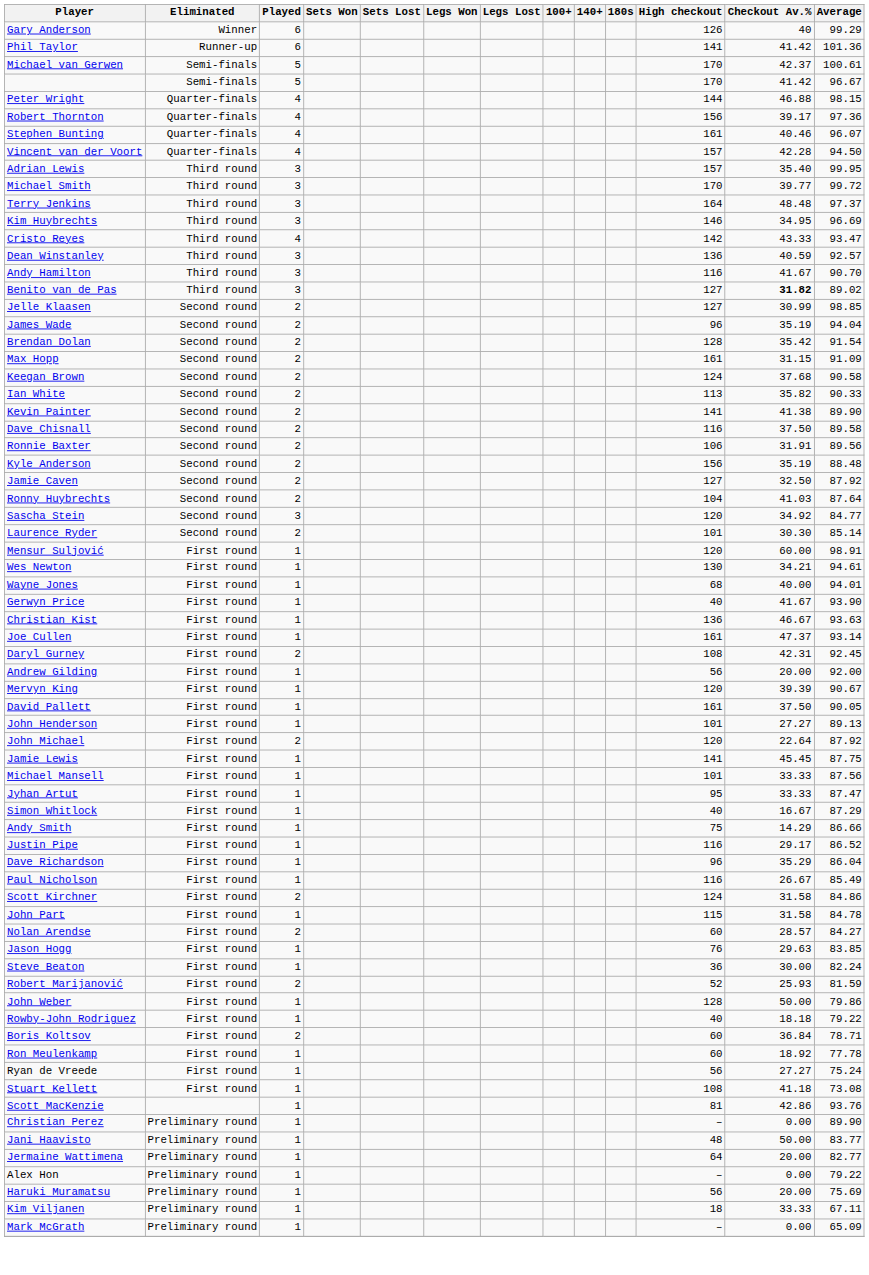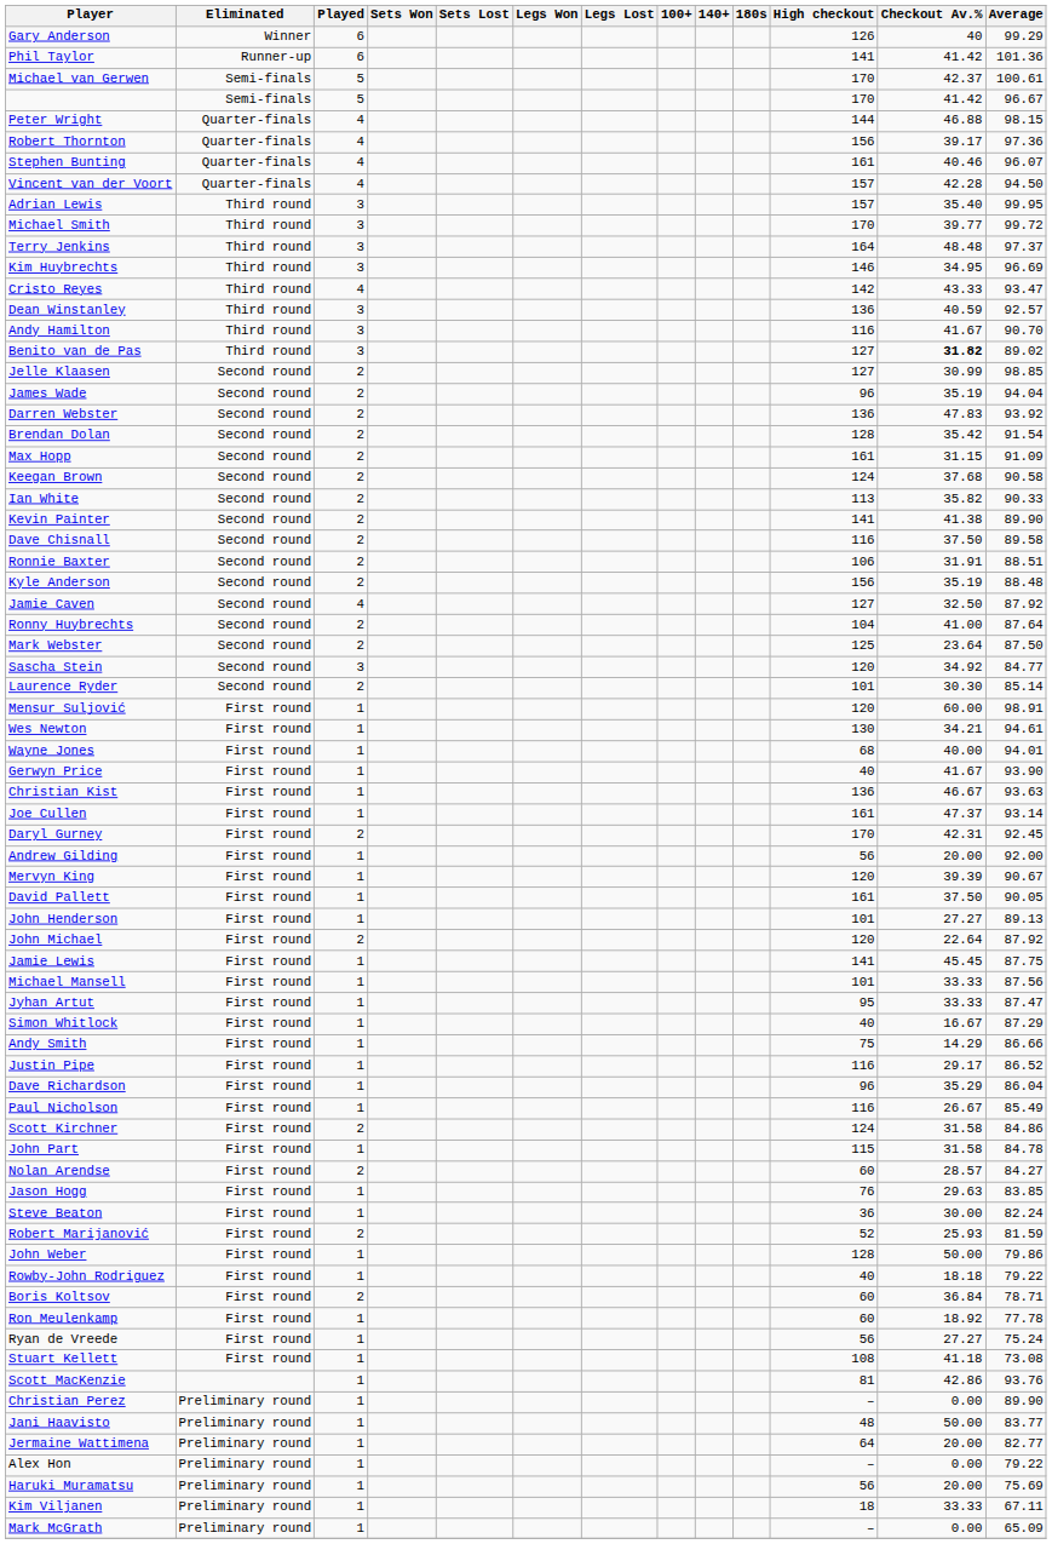 <table class="wikitable sortable" style="font-size: 95%; text-align: right">
 <tr>
 <th>Player</th>
 <th>Eliminated</th>
 <th>Played</th>
 <th>Sets Won</th>
 <th>Sets Lost</th>
 <th>Legs Won</th>
 <th>Legs Lost</th>
 <th>100+</th>
 <th>140+</th>
 <th>180s</th>
 <th>High checkout</th>
 <th>Checkout Av.%</th>
 <th>Average</th>
 </tr>
 <tr>
 <td align="left"> <a href='#'>Gary Anderson</a></td>
 <td>Winner</td>
 <td>6</td>
 <td></td>
 <td></td>
 <td></td>
 <td></td>
 <td></td>
 <td></td>
 <td></td>
 <td>126</td>
 <td>40</td>
 <td>99.29</td>
 </tr>
 <tr>
 <td align="left"> <a href='#'>Phil Taylor</a></td>
 <td>Runner-up</td>
 <td>6</td>
 <td></td>
 <td></td>
 <td></td>
 <td></td>
 <td></td>
 <td></td>
 <td></td>
 <td>141</td>
 <td>41.42</td>
 <td>101.36</td>
 </tr>
 <tr>
 <td align="left"> <a href='#'>Michael van Gerwen</a></td>
 <td>Semi-finals</td>
 <td>5</td>
 <td></td>
 <td></td>
 <td></td>
 <td></td>
 <td></td>
 <td></td>
 <td></td>
 <td>170</td>
 <td>42.37</td>
 <td>100.61</td>
 </tr>
 <tr>
 <td align="left"></td>
 <td>Semi-finals</td>
 <td>5</td>
 <td></td>
 <td></td>
 <td></td>
 <td></td>
 <td></td>
 <td></td>
 <td></td>
 <td>170</td>
 <td>41.42</td>
 <td>96.67</td>
 </tr>
 <tr>
 <td align="left"> <a href='#'>Peter Wright</a></td>
 <td>Quarter-finals</td>
 <td>4</td>
 <td></td>
 <td></td>
 <td></td>
 <td></td>
 <td></td>
 <td></td>
 <td></td>
 <td>144</td>
 <td>46.88</td>
 <td>98.15</td>
 </tr>
 <tr>
 <td align="left"> <a href='#'>Robert Thornton</a></td>
 <td>Quarter-finals</td>
 <td>4</td>
 <td></td>
 <td></td>
 <td></td>
 <td></td>
 <td></td>
 <td></td>
 <td></td>
 <td>156</td>
 <td>39.17</td>
 <td>97.36</td>
 </tr>
 <tr>
 <td align="left"> <a href='#'>Stephen Bunting</a></td>
 <td>Quarter-finals</td>
 <td>4</td>
 <td></td>
 <td></td>
 <td></td>
 <td></td>
 <td></td>
 <td></td>
 <td></td>
 <td>161</td>
 <td>40.46</td>
 <td>96.07</td>
 </tr>
 <tr>
 <td align="left"> <a href='#'>Vincent van der Voort</a></td>
 <td>Quarter-finals</td>
 <td>4</td>
 <td></td>
 <td></td>
 <td></td>
 <td></td>
 <td></td>
 <td></td>
 <td></td>
 <td>157</td>
 <td>42.28</td>
 <td>94.50</td>
 </tr>
 <tr>
 <td align="left"> <a href='#'>Adrian Lewis</a></td>
 <td>Third round</td>
 <td>3</td>
 <td></td>
 <td></td>
 <td></td>
 <td></td>
 <td></td>
 <td></td>
 <td></td>
 <td>157</td>
 <td>35.40</td>
 <td>99.95</td>
 </tr>
 <tr>
 <td align="left"> <a href='#'>Michael Smith</a></td>
 <td>Third round</td>
 <td>3</td>
 <td></td>
 <td></td>
 <td></td>
 <td></td>
 <td></td>
 <td></td>
 <td></td>
 <td>170</td>
 <td>39.77</td>
 <td>99.72</td>
 </tr>
 <tr>
 <td align="left"> <a href='#'>Terry Jenkins</a></td>
 <td>Third round</td>
 <td>3</td>
 <td></td>
 <td></td>
 <td></td>
 <td></td>
 <td></td>
 <td></td>
 <td></td>
 <td>164</td>
 <td>48.48</td>
 <td>97.37</td>
 </tr>
 <tr>
 <td align="left"> <a href='#'>Kim Huybrechts</a></td>
 <td>Third round</td>
 <td>3</td>
 <td></td>
 <td></td>
 <td></td>
 <td></td>
 <td></td>
 <td></td>
 <td></td>
 <td>146</td>
 <td>34.95</td>
 <td>96.69</td>
 </tr>
 <tr>
 <td align="left"> <a href='#'>Cristo Reyes</a></td>
 <td>Third round</td>
 <td>4</td>
 <td></td>
 <td></td>
 <td></td>
 <td></td>
 <td></td>
 <td></td>
 <td></td>
 <td>142</td>
 <td>43.33</td>
 <td>93.47</td>
 </tr>
 <tr>
 <td align="left"> <a href='#'>Dean Winstanley</a></td>
 <td>Third round</td>
 <td>3</td>
 <td></td>
 <td></td>
 <td></td>
 <td></td>
 <td></td>
 <td></td>
 <td></td>
 <td>136</td>
 <td>40.59</td>
 <td>92.57</td>
 </tr>
 <tr>
 <td align="left"> <a href='#'>Andy Hamilton</a></td>
 <td>Third round</td>
 <td>3</td>
 <td></td>
 <td></td>
 <td></td>
 <td></td>
 <td></td>
 <td></td>
 <td></td>
 <td>116</td>
 <td>41.67</td>
 <td>90.70</td>
 </tr>
 <tr>
 <td align="left"> <a href='#'>Benito van de Pas</a></td>
 <td>Third round</td>
 <td>3</td>
 <td></td>
 <td></td>
 <td></td>
 <td></td>
 <td></td>
 <td></td>
 <td></td>
 <td>127</td>
 <td><strong>31.82</strong></td>
 <td>89.02</td>
 </tr>
 <tr>
 <td align="left"> <a href='#'>Jelle Klaasen</a></td>
 <td>Second round</td>
 <td>2</td>
 <td></td>
 <td></td>
 <td></td>
 <td></td>
 <td></td>
 <td></td>
 <td></td>
 <td>127</td>
 <td>30.99</td>
 <td>98.85</td>
 </tr>
 <tr>
 <td align="left"> <a href='#'>James Wade</a></td>
 <td>Second round</td>
 <td>2</td>
 <td></td>
 <td></td>
 <td></td>
 <td></td>
 <td></td>
 <td></td>
 <td></td>
 <td>96</td>
 <td>35.19</td>
 <td>94.04</td>
 </tr>
 <tr>
+<td align="left"> <a href='#'>Darren Webster</a></td>
+<td>Second round</td>
+<td>2</td>
+<td></td>
+<td></td>
+<td></td>
+<td></td>
+<td></td>
+<td></td>
+<td></td>
+<td>136</td>
+<td>47.83</td>
+<td>93.92</td>
+</tr>
+<tr>
 <td align="left"> <a href='#'>Brendan Dolan</a></td>
 <td>Second round</td>
 <td>2</td>
 <td></td>
 <td></td>
 <td></td>
 <td></td>
 <td></td>
 <td></td>
 <td></td>
 <td>128</td>
 <td>35.42</td>
 <td>91.54</td>
 </tr>
 <tr>
 <td align="left"> <a href='#'>Max Hopp</a></td>
 <td>Second round</td>
 <td>2</td>
 <td></td>
 <td></td>
 <td></td>
 <td></td>
 <td></td>
 <td></td>
 <td></td>
 <td>161</td>
 <td>31.15</td>
 <td>91.09</td>
 </tr>
 <tr>
 <td align="left"> <a href='#'>Keegan Brown</a></td>
 <td>Second round</td>
 <td>2</td>
 <td></td>
 <td></td>
 <td></td>
 <td></td>
 <td></td>
 <td></td>
 <td></td>
 <td>124</td>
 <td>37.68</td>
 <td>90.58</td>
 </tr>
 <tr>
 <td align="left"> <a href='#'>Ian White</a></td>
 <td>Second round</td>
 <td>2</td>
 <td></td>
 <td></td>
 <td></td>
 <td></td>
 <td></td>
 <td></td>
 <td></td>
 <td>113</td>
 <td>35.82</td>
 <td>90.33</td>
 </tr>
 <tr>
 <td align="left"> <a href='#'>Kevin Painter</a></td>
 <td>Second round</td>
 <td>2</td>
 <td></td>
 <td></td>
 <td></td>
 <td></td>
 <td></td>
 <td></td>
 <td></td>
 <td>141</td>
 <td>41.38</td>
 <td>89.90</td>
 </tr>
 <tr>
 <td align="left"> <a href='#'>Dave Chisnall</a></td>
 <td>Second round</td>
 <td>2</td>
 <td></td>
 <td></td>
 <td></td>
 <td></td>
 <td></td>
 <td></td>
 <td></td>
 <td>116</td>
 <td>37.50</td>
 <td>89.58</td>
 </tr>
 <tr>
 <td align="left"> <a href='#'>Ronnie Baxter</a></td>
 <td>Second round</td>
 <td>2</td>
 <td></td>
 <td></td>
 <td></td>
 <td></td>
 <td></td>
 <td></td>
 <td></td>
 <td>106</td>
 <td>31.91</td>
-<td>89.56</td>
+<td>88.51</td>
 </tr>
 <tr>
 <td align="left"> <a href='#'>Kyle Anderson</a></td>
 <td>Second round</td>
 <td>2</td>
 <td></td>
 <td></td>
 <td></td>
 <td></td>
 <td></td>
 <td></td>
 <td></td>
 <td>156</td>
 <td>35.19</td>
 <td>88.48</td>
 </tr>
 <tr>
 <td align="left"> <a href='#'>Jamie Caven</a></td>
 <td>Second round</td>
-<td>2</td>
+<td>4</td>
 <td></td>
 <td></td>
 <td></td>
 <td></td>
 <td></td>
 <td></td>
 <td></td>
 <td>127</td>
 <td>32.50</td>
 <td>87.92</td>
 </tr>
 <tr>
 <td align="left"> <a href='#'>Ronny Huybrechts</a></td>
 <td>Second round</td>
 <td>2</td>
 <td></td>
 <td></td>
 <td></td>
 <td></td>
 <td></td>
 <td></td>
 <td></td>
 <td>104</td>
-<td>41.03</td>
+<td>41.00</td>
 <td>87.64</td>
+</tr>
+<tr>
+<td align="left"> <a href='#'>Mark Webster</a></td>
+<td>Second round</td>
+<td>2</td>
+<td></td>
+<td></td>
+<td></td>
+<td></td>
+<td></td>
+<td></td>
+<td></td>
+<td>125</td>
+<td>23.64</td>
+<td>87.50</td>
 </tr>
 <tr>
 <td align="left"> <a href='#'>Sascha Stein</a></td>
 <td>Second round</td>
 <td>3</td>
 <td></td>
 <td></td>
 <td></td>
 <td></td>
 <td></td>
 <td></td>
 <td></td>
 <td>120</td>
 <td>34.92</td>
 <td>84.77</td>
 </tr>
 <tr>
 <td align="left"> <a href='#'>Laurence Ryder</a></td>
 <td>Second round</td>
 <td>2</td>
 <td></td>
 <td></td>
 <td></td>
 <td></td>
 <td></td>
 <td></td>
 <td></td>
 <td>101</td>
 <td>30.30</td>
 <td>85.14</td>
 </tr>
 <tr>
 <td align="left"> <a href='#'>Mensur Suljović</a></td>
 <td>First round</td>
 <td>1</td>
 <td></td>
 <td></td>
 <td></td>
 <td></td>
 <td></td>
 <td></td>
 <td></td>
 <td>120</td>
 <td>60.00</td>
 <td>98.91</td>
 </tr>
 <tr>
 <td align="left"> <a href='#'>Wes Newton</a></td>
 <td> First round</td>
 <td>1</td>
 <td></td>
 <td></td>
 <td></td>
 <td></td>
 <td></td>
 <td></td>
 <td></td>
 <td>130</td>
 <td>34.21</td>
 <td>94.61</td>
 </tr>
 <tr>
 <td align="left"> <a href='#'>Wayne Jones</a></td>
 <td>First round</td>
 <td>1</td>
 <td></td>
 <td></td>
 <td></td>
 <td></td>
 <td></td>
 <td></td>
 <td></td>
 <td>68</td>
 <td>40.00</td>
 <td>94.01</td>
 </tr>
 <tr>
 <td align="left"> <a href='#'>Gerwyn Price</a></td>
 <td>First round</td>
 <td>1</td>
 <td></td>
 <td></td>
 <td></td>
 <td></td>
 <td></td>
 <td></td>
 <td></td>
 <td>40</td>
 <td>41.67</td>
 <td>93.90</td>
 </tr>
 <tr>
 <td align="left"> <a href='#'>Christian Kist</a></td>
 <td> First round</td>
 <td>1</td>
 <td></td>
 <td></td>
 <td></td>
 <td></td>
 <td></td>
 <td></td>
 <td></td>
 <td>136</td>
 <td>46.67</td>
 <td>93.63</td>
 </tr>
 <tr>
 <td align="left"> <a href='#'>Joe Cullen</a></td>
 <td> First round</td>
 <td>1</td>
 <td></td>
 <td></td>
 <td></td>
 <td></td>
 <td></td>
 <td></td>
 <td></td>
 <td>161</td>
 <td>47.37</td>
 <td>93.14</td>
 </tr>
 <tr>
 <td align="left"> <a href='#'>Daryl Gurney</a></td>
 <td> First round</td>
 <td>2</td>
 <td></td>
 <td></td>
 <td></td>
 <td></td>
 <td></td>
 <td></td>
 <td></td>
-<td>108</td>
+<td>170</td>
 <td>42.31</td>
 <td>92.45</td>
 </tr>
 <tr>
 <td align="left"> <a href='#'>Andrew Gilding</a></td>
 <td> First round</td>
 <td>1</td>
 <td></td>
 <td></td>
 <td></td>
 <td></td>
 <td></td>
 <td></td>
 <td></td>
 <td>56</td>
 <td>20.00</td>
 <td>92.00</td>
 </tr>
 <tr>
 <td align="left"> <a href='#'>Mervyn King</a></td>
 <td>First round</td>
 <td>1</td>
 <td></td>
 <td></td>
 <td></td>
 <td></td>
 <td></td>
 <td></td>
 <td></td>
 <td>120</td>
 <td>39.39</td>
 <td>90.67</td>
 </tr>
 <tr>
 <td align="left"> <a href='#'>David Pallett</a></td>
 <td>First round</td>
 <td>1</td>
 <td></td>
 <td></td>
 <td></td>
 <td></td>
 <td></td>
 <td></td>
 <td></td>
 <td>161</td>
 <td>37.50</td>
 <td>90.05</td>
 </tr>
 <tr>
 <td align="left"> <a href='#'>John Henderson</a></td>
 <td>First round</td>
 <td>1</td>
 <td></td>
 <td></td>
 <td></td>
 <td></td>
 <td></td>
 <td></td>
 <td></td>
 <td>101</td>
 <td>27.27</td>
 <td>89.13</td>
 </tr>
 <tr>
 <td align="left"> <a href='#'>John Michael</a></td>
 <td>First round</td>
 <td>2</td>
 <td></td>
 <td></td>
 <td></td>
 <td></td>
 <td></td>
 <td></td>
 <td></td>
 <td>120</td>
 <td>22.64</td>
 <td>87.92</td>
 </tr>
 <tr>
 <td align="left"> <a href='#'>Jamie Lewis</a></td>
 <td>First round</td>
 <td>1</td>
 <td></td>
 <td></td>
 <td></td>
 <td></td>
 <td></td>
 <td></td>
 <td></td>
 <td>141</td>
 <td>45.45</td>
 <td>87.75</td>
 </tr>
 <tr>
 <td align="left"> <a href='#'>Michael Mansell</a></td>
 <td>First round</td>
 <td>1</td>
 <td></td>
 <td></td>
 <td></td>
 <td></td>
 <td></td>
 <td></td>
 <td></td>
 <td>101</td>
 <td>33.33</td>
 <td>87.56</td>
 </tr>
 <tr>
 <td align="left"> <a href='#'>Jyhan Artut</a></td>
 <td>First round</td>
 <td>1</td>
 <td></td>
 <td></td>
 <td></td>
 <td></td>
 <td></td>
 <td></td>
 <td></td>
 <td>95</td>
 <td>33.33</td>
 <td>87.47</td>
 </tr>
 <tr>
 <td align="left"> <a href='#'>Simon Whitlock</a></td>
 <td>First round</td>
 <td>1</td>
 <td></td>
 <td></td>
 <td></td>
 <td></td>
 <td></td>
 <td></td>
 <td></td>
 <td>40</td>
 <td>16.67</td>
 <td>87.29</td>
 </tr>
 <tr>
 <td align="left"> <a href='#'>Andy Smith</a></td>
 <td>First round</td>
 <td>1</td>
 <td></td>
 <td></td>
 <td></td>
 <td></td>
 <td></td>
 <td></td>
 <td></td>
 <td>75</td>
 <td>14.29</td>
 <td>86.66</td>
 </tr>
 <tr>
 <td align="left"> <a href='#'>Justin Pipe</a></td>
 <td> First round</td>
 <td>1</td>
 <td></td>
 <td></td>
 <td></td>
 <td></td>
 <td></td>
 <td></td>
 <td></td>
 <td>116</td>
 <td>29.17</td>
 <td>86.52</td>
 </tr>
 <tr>
 <td align="left"> <a href='#'>Dave Richardson</a></td>
 <td> First round</td>
 <td>1</td>
 <td></td>
 <td></td>
 <td></td>
 <td></td>
 <td></td>
 <td></td>
 <td></td>
 <td>96</td>
 <td>35.29</td>
 <td>86.04</td>
 </tr>
 <tr>
 <td align="left"> <a href='#'>Paul Nicholson</a></td>
 <td> First round</td>
 <td>1</td>
 <td></td>
 <td></td>
 <td></td>
 <td></td>
 <td></td>
 <td></td>
 <td></td>
 <td>116</td>
 <td>26.67</td>
 <td>85.49</td>
 </tr>
 <tr>
 <td align="left"> <a href='#'>Scott Kirchner</a></td>
 <td>First round</td>
 <td>2</td>
 <td></td>
 <td></td>
 <td></td>
 <td></td>
 <td></td>
 <td></td>
 <td></td>
 <td>124</td>
 <td>31.58</td>
 <td>84.86</td>
 </tr>
 <tr>
 <td align="left"> <a href='#'>John Part</a></td>
 <td> First round</td>
 <td>1</td>
 <td></td>
 <td></td>
 <td></td>
 <td></td>
 <td></td>
 <td></td>
 <td></td>
 <td>115</td>
 <td>31.58</td>
 <td>84.78</td>
 </tr>
 <tr>
 <td align="left"> <a href='#'>Nolan Arendse</a></td>
 <td>First round</td>
 <td>2</td>
 <td></td>
 <td></td>
 <td></td>
 <td></td>
 <td></td>
 <td></td>
 <td></td>
 <td>60</td>
 <td>28.57</td>
 <td>84.27</td>
 </tr>
 <tr>
 <td align="left"> <a href='#'>Jason Hogg</a></td>
 <td>First round</td>
 <td>1</td>
 <td></td>
 <td></td>
 <td></td>
 <td></td>
 <td></td>
 <td></td>
 <td></td>
 <td>76</td>
 <td>29.63</td>
 <td>83.85</td>
 </tr>
 <tr>
 <td align="left"> <a href='#'>Steve Beaton</a></td>
 <td>First round</td>
 <td>1</td>
 <td></td>
 <td></td>
 <td></td>
 <td></td>
 <td></td>
 <td></td>
 <td></td>
 <td>36</td>
 <td>30.00</td>
 <td>82.24</td>
 </tr>
 <tr>
 <td align="left"> <a href='#'>Robert Marijanović</a></td>
 <td>First round</td>
 <td>2</td>
 <td></td>
 <td></td>
 <td></td>
 <td></td>
 <td></td>
 <td></td>
 <td></td>
 <td>52</td>
 <td>25.93</td>
 <td>81.59</td>
 </tr>
 <tr>
 <td align="left"> <a href='#'>John Weber</a></td>
 <td>First round</td>
 <td>1</td>
 <td></td>
 <td></td>
 <td></td>
 <td></td>
 <td></td>
 <td></td>
 <td></td>
 <td>128</td>
 <td>50.00</td>
 <td>79.86</td>
 </tr>
 <tr>
 <td align="left"> <a href='#'>Rowby-John Rodriguez</a></td>
 <td>First round</td>
 <td>1</td>
 <td></td>
 <td></td>
 <td></td>
 <td></td>
 <td></td>
 <td></td>
 <td></td>
 <td>40</td>
 <td>18.18</td>
 <td>79.22</td>
 </tr>
 <tr>
 <td align="left"> <a href='#'>Boris Koltsov</a></td>
 <td>First round</td>
 <td>2</td>
 <td></td>
 <td></td>
 <td></td>
 <td></td>
 <td></td>
 <td></td>
 <td></td>
 <td>60</td>
 <td>36.84</td>
 <td>78.71</td>
 </tr>
 <tr>
 <td align="left"> <a href='#'>Ron Meulenkamp</a></td>
 <td>First round</td>
 <td>1</td>
 <td></td>
 <td></td>
 <td></td>
 <td></td>
 <td></td>
 <td></td>
 <td></td>
 <td>60</td>
 <td>18.92</td>
 <td>77.78</td>
 </tr>
 <tr>
 <td align="left"> Ryan de Vreede</td>
 <td>First round</td>
 <td>1</td>
 <td></td>
 <td></td>
 <td></td>
 <td></td>
 <td></td>
 <td></td>
 <td></td>
 <td>56</td>
 <td>27.27</td>
 <td>75.24</td>
 </tr>
 <tr>
 <td align="left"> <a href='#'>Stuart Kellett</a></td>
 <td>First round</td>
 <td>1</td>
 <td></td>
 <td></td>
 <td></td>
 <td></td>
 <td></td>
 <td></td>
 <td></td>
 <td>108</td>
 <td>41.18</td>
 <td>73.08</td>
 </tr>
 <tr>
 <td align="left"> <a href='#'>Scott MacKenzie</a></td>
 <td> </td>
 <td>1</td>
 <td></td>
 <td></td>
 <td></td>
 <td></td>
 <td></td>
 <td></td>
 <td></td>
 <td>81</td>
 <td>42.86</td>
 <td>93.76</td>
 </tr>
 <tr>
 <td align="left"> <a href='#'>Christian Perez</a></td>
 <td> Preliminary round</td>
 <td>1</td>
 <td></td>
 <td></td>
 <td></td>
 <td></td>
 <td></td>
 <td></td>
 <td></td>
 <td>–</td>
 <td>0.00</td>
 <td>89.90</td>
 </tr>
 <tr>
 <td align="left"> <a href='#'>Jani Haavisto</a></td>
 <td>Preliminary round</td>
 <td>1</td>
 <td></td>
 <td></td>
 <td></td>
 <td></td>
 <td></td>
 <td></td>
 <td></td>
 <td>48</td>
 <td>50.00</td>
 <td>83.77</td>
 </tr>
 <tr>
 <td align="left"> <a href='#'>Jermaine Wattimena</a></td>
 <td>Preliminary round</td>
 <td>1</td>
 <td></td>
 <td></td>
 <td></td>
 <td></td>
 <td></td>
 <td></td>
 <td></td>
 <td>64</td>
 <td>20.00</td>
 <td>82.77</td>
 </tr>
 <tr>
 <td align="left"> Alex Hon</td>
 <td>Preliminary round</td>
 <td>1</td>
 <td></td>
 <td></td>
 <td></td>
 <td></td>
 <td></td>
 <td></td>
 <td></td>
 <td>–</td>
 <td>0.00</td>
 <td>79.22</td>
 </tr>
 <tr>
 <td align="left"> <a href='#'>Haruki Muramatsu</a></td>
 <td>Preliminary round</td>
 <td>1</td>
 <td></td>
 <td></td>
 <td></td>
 <td></td>
 <td></td>
 <td></td>
 <td></td>
 <td>56</td>
 <td>20.00</td>
 <td>75.69</td>
 </tr>
 <tr>
 <td align="left"> <a href='#'>Kim Viljanen</a></td>
 <td> Preliminary round</td>
 <td>1</td>
 <td></td>
 <td></td>
 <td></td>
 <td></td>
 <td></td>
 <td></td>
 <td></td>
 <td>18</td>
 <td>33.33</td>
 <td>67.11</td>
 </tr>
 <tr>
 <td align="left"> <a href='#'>Mark McGrath</a></td>
 <td>Preliminary round</td>
 <td>1</td>
 <td></td>
 <td></td>
 <td></td>
 <td></td>
 <td></td>
 <td></td>
 <td></td>
 <td>–</td>
 <td>0.00</td>
 <td>65.09</td>
 </tr>
 <tr>
 </tr>
 </table>
